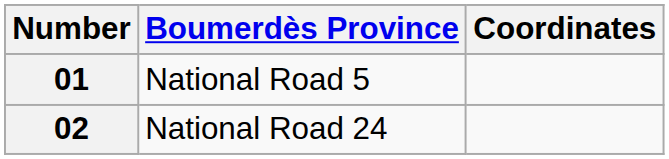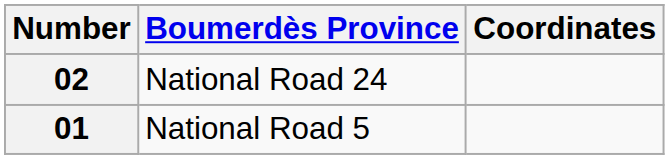 <table class="wikitable sortable">
 <tr>
 <th>Number</th>
 <th><a href='#'>Boumerdès Province</a></th>
 <th>Coordinates</th>
 </tr>
 <tr>
+<th>02</th>
+<td>National Road 24</td>
+<td></td>
+</tr>
+<tr>
 <th>01</th>
 <td>National Road 5</td>
 <td></td>
 </tr>
-<tr>
-<th>02</th>
-<td>National Road 24</td>
-<td></td>
-</tr>
 </table>
